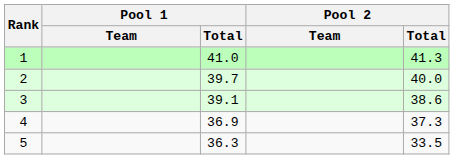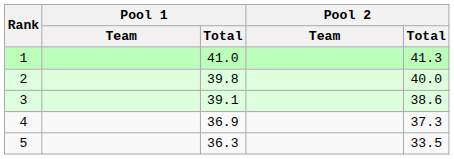 <table class="wikitable" style="text-align:center;">
 <tr>
 <th rowspan=2>Rank</th>
 <th colspan=2>Pool 1</th>
 <th colspan=2>Pool 2</th>
 </tr>
 <tr>
 <th width=150>Team</th>
 <th>Total</th>
 <th width=150>Team</th>
 <th>Total</th>
 </tr>
 <tr bgcolor=bbffbb>
 <td>1</td>
 <td align=left></td>
 <td>41.0</td>
 <td align=left></td>
 <td>41.3</td>
 </tr>
 <tr bgcolor=ddffdd>
 <td>2</td>
 <td align=left></td>
-<td>39.7</td>
+<td>39.8</td>
 <td align=left></td>
 <td>40.0</td>
 </tr>
 <tr bgcolor=ddffdd>
 <td>3</td>
 <td align=left></td>
 <td>39.1</td>
 <td align=left></td>
 <td>38.6</td>
 </tr>
 <tr>
 <td>4</td>
 <td align=left></td>
 <td>36.9</td>
 <td align=left></td>
 <td>37.3</td>
 </tr>
 <tr>
 <td>5</td>
 <td align=left></td>
 <td>36.3</td>
 <td align=left></td>
 <td>33.5</td>
 </tr>
 </table>
